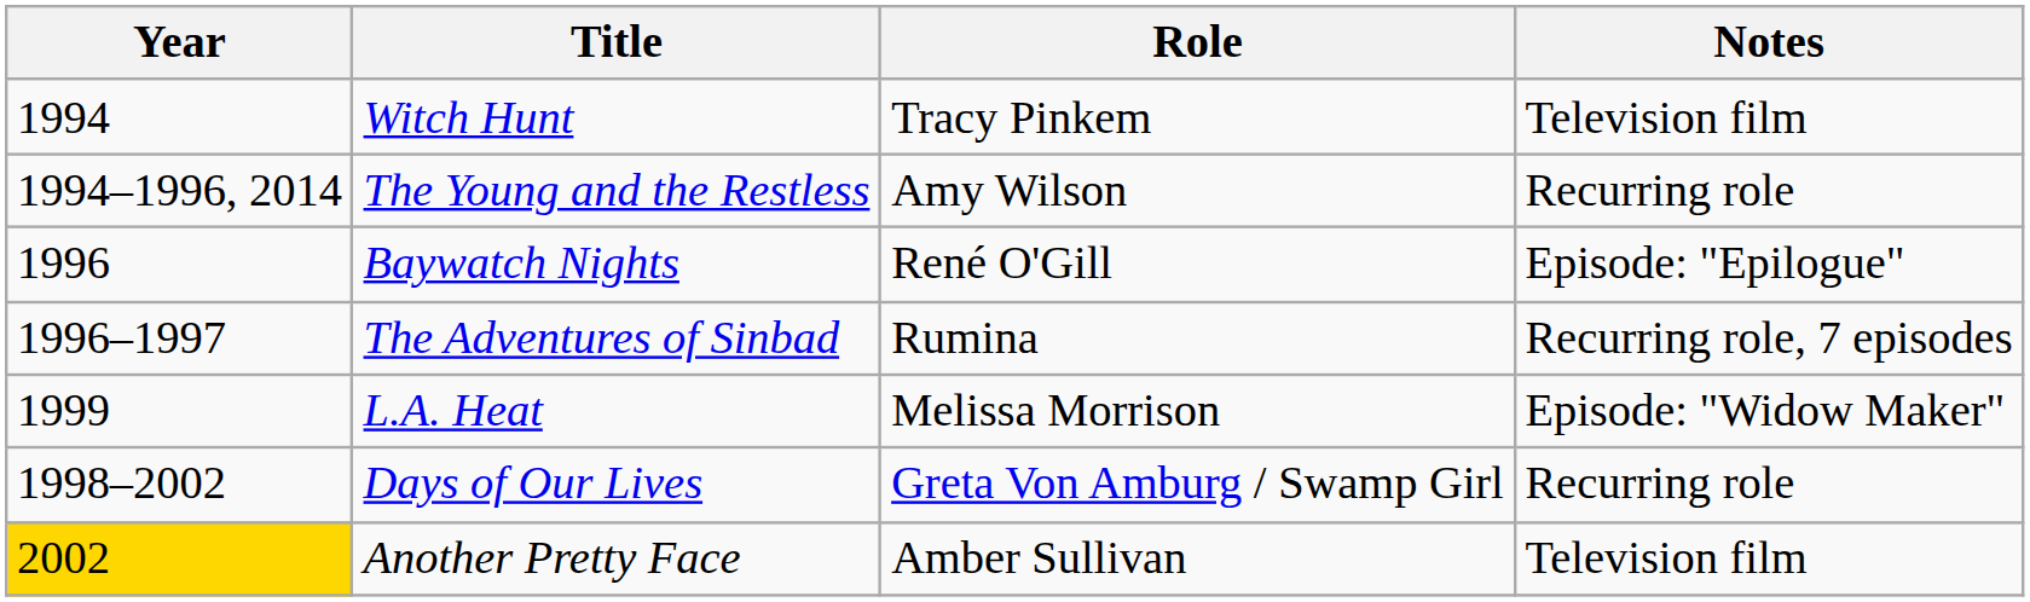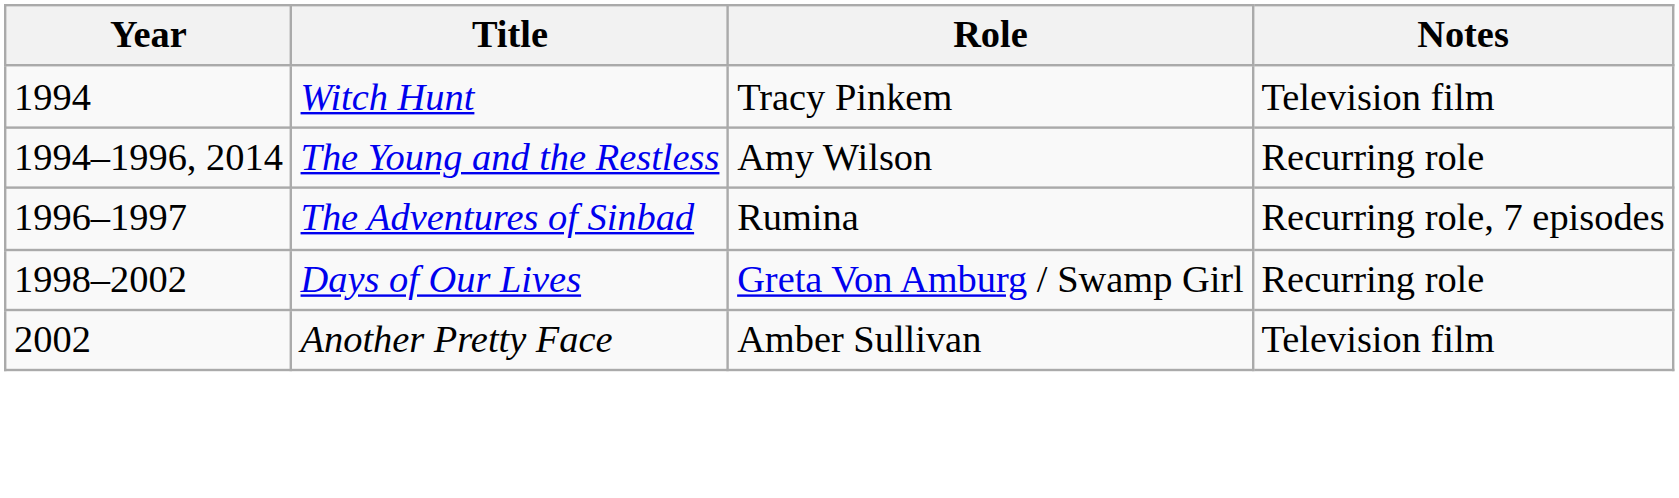 <table class="wikitable">
 <tr>
 <th>Year</th>
 <th>Title</th>
 <th>Role</th>
 <th>Notes</th>
 </tr>
 <tr>
 <td>1994</td>
 <td><em><a href='#'>Witch Hunt</a></em></td>
 <td>Tracy Pinkem</td>
 <td>Television film</td>
 </tr>
 <tr>
 <td>1994–1996, 2014</td>
 <td><em><a href='#'>The Young and the Restless</a></em></td>
 <td>Amy Wilson</td>
 <td>Recurring role</td>
 </tr>
 <tr>
-<td>1996</td>
-<td><em><a href='#'>Baywatch Nights</a></em></td>
-<td>René O'Gill</td>
-<td>Episode: "Epilogue"</td>
-</tr>
-<tr>
 <td>1996–1997</td>
 <td><em><a href='#'>The Adventures of Sinbad</a></em></td>
 <td>Rumina</td>
 <td>Recurring role, 7 episodes</td>
-</tr>
-<tr>
-<td>1999</td>
-<td><em><a href='#'>L.A. Heat</a></em></td>
-<td>Melissa Morrison</td>
-<td>Episode: "Widow Maker"</td>
 </tr>
 <tr>
 <td>1998–2002</td>
 <td><em><a href='#'>Days of Our Lives</a></em></td>
 <td><a href='#'>Greta Von Amburg</a> / Swamp Girl</td>
 <td>Recurring role</td>
 </tr>
 <tr>
-<td style="background: gold;">2002</td>
+<td>2002</td>
 <td><em>Another Pretty Face</em></td>
 <td>Amber Sullivan</td>
 <td>Television film</td>
 </tr>
 </table>
